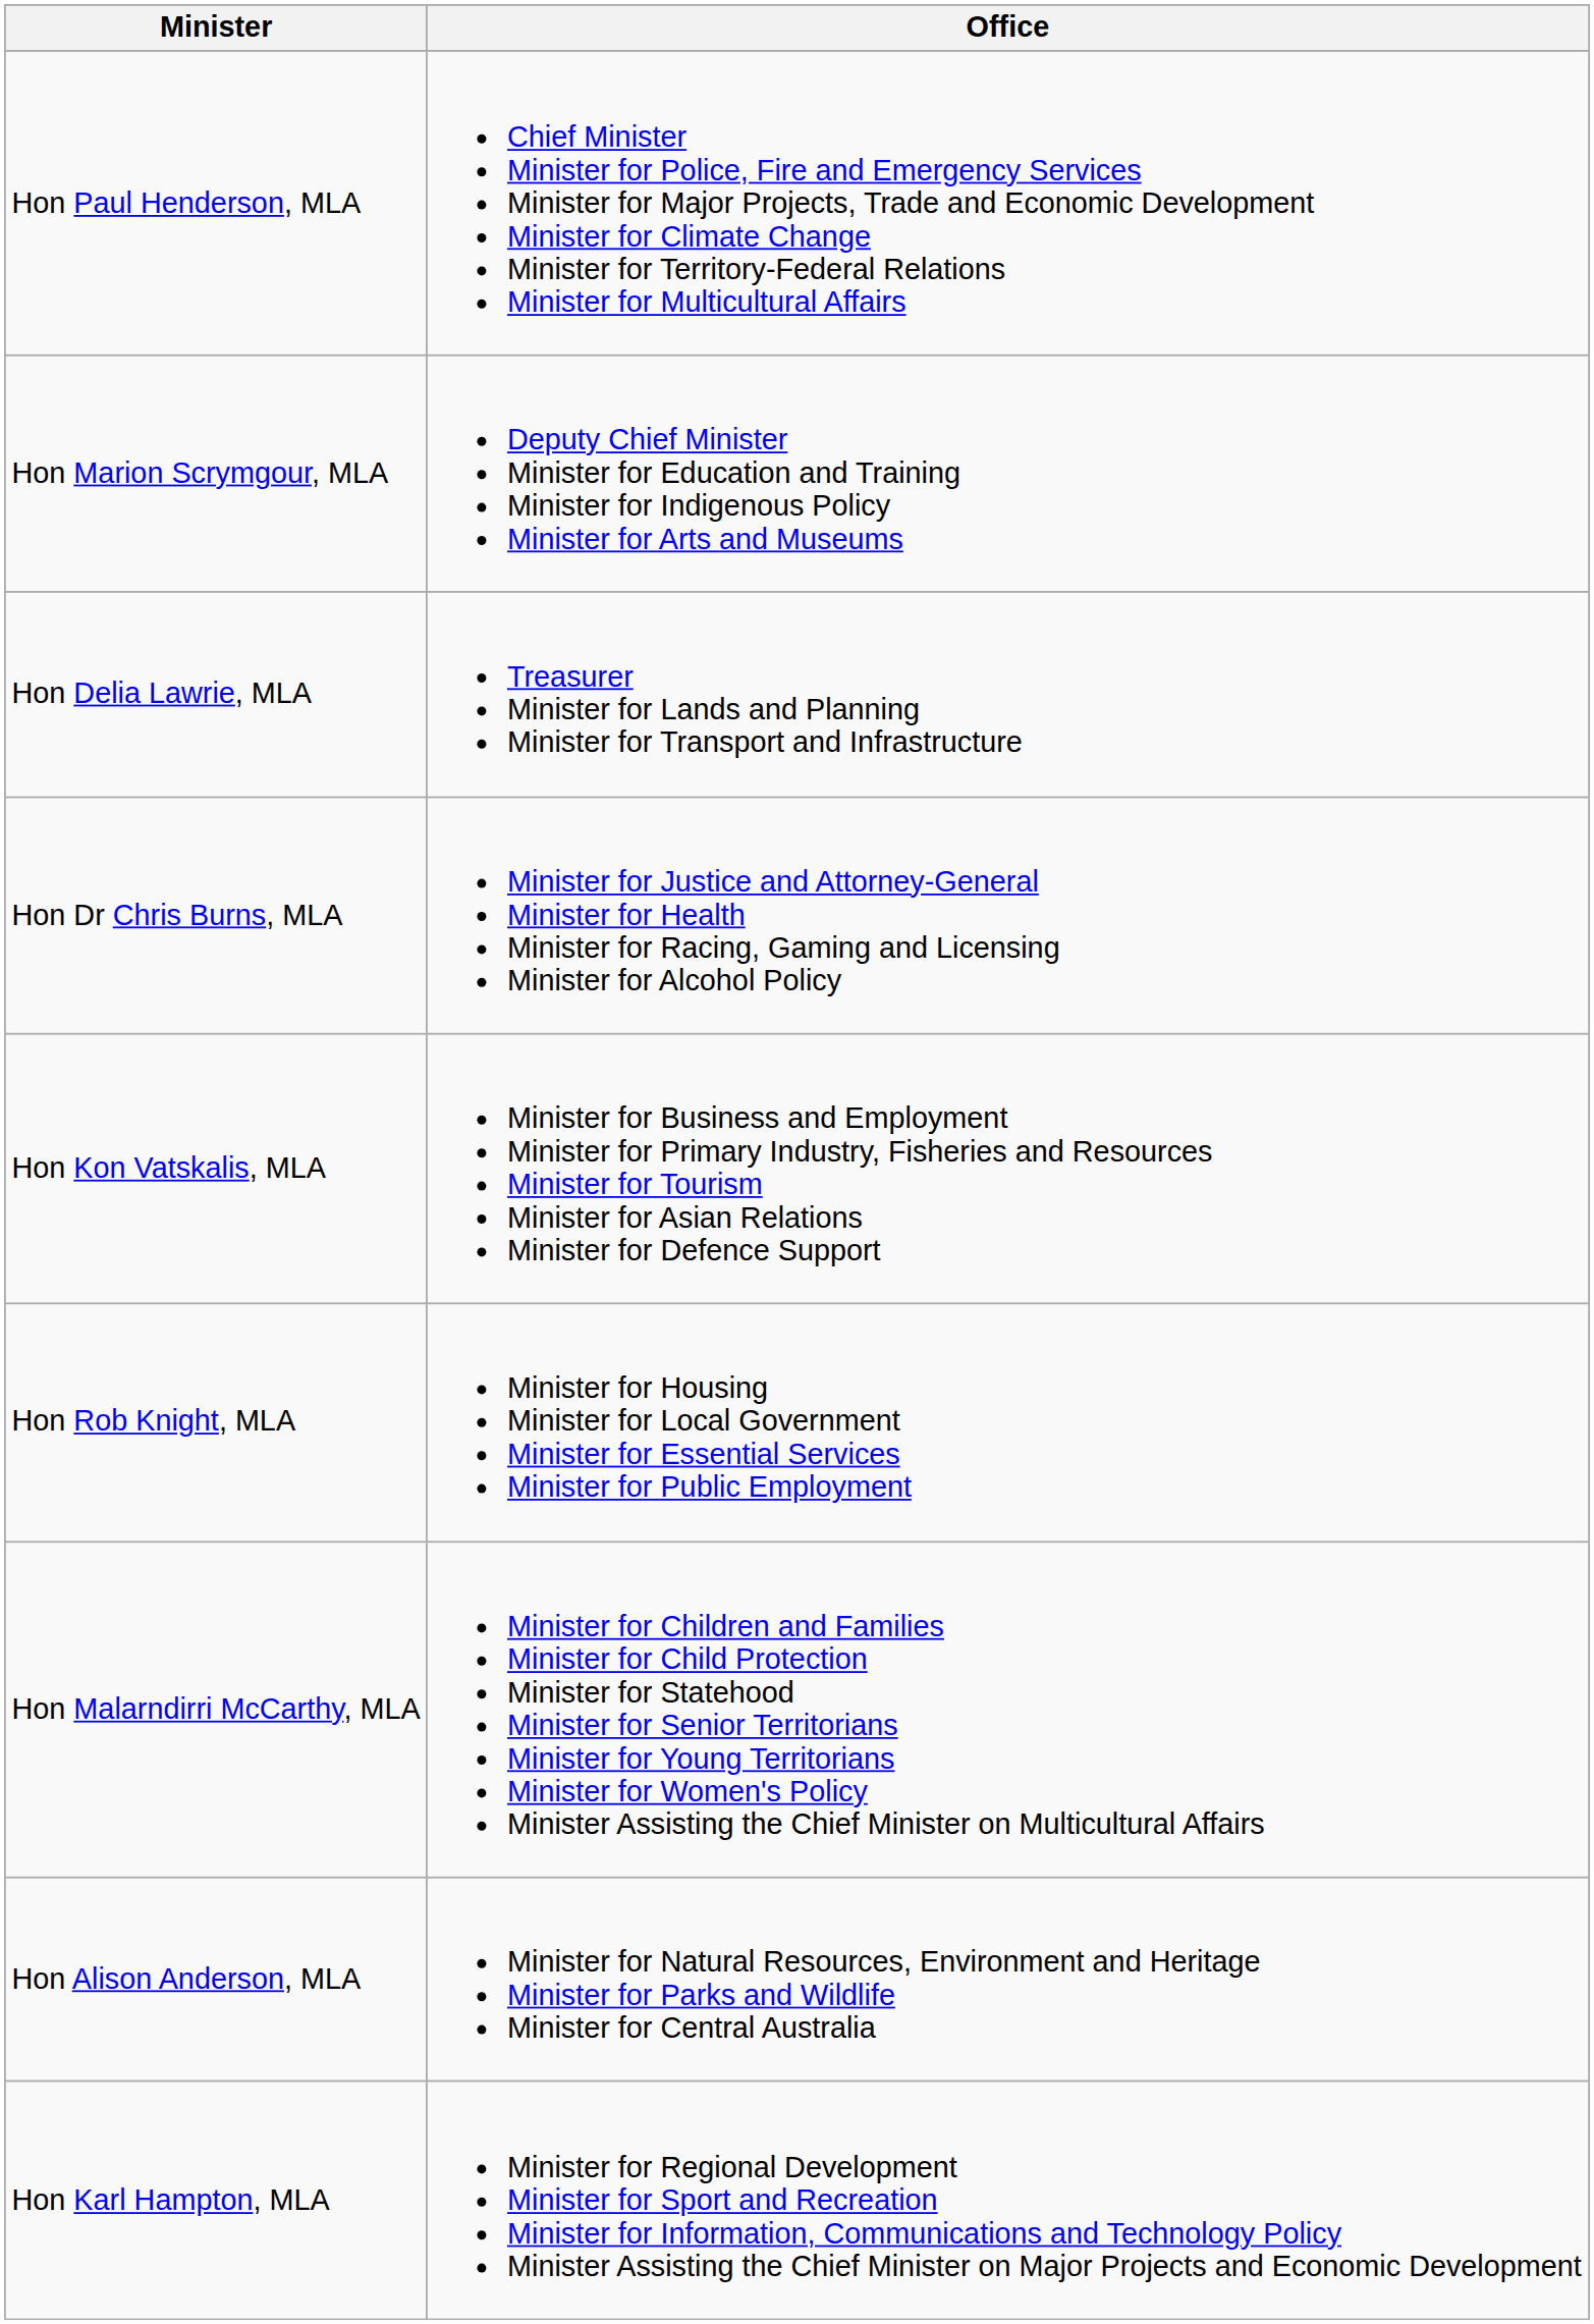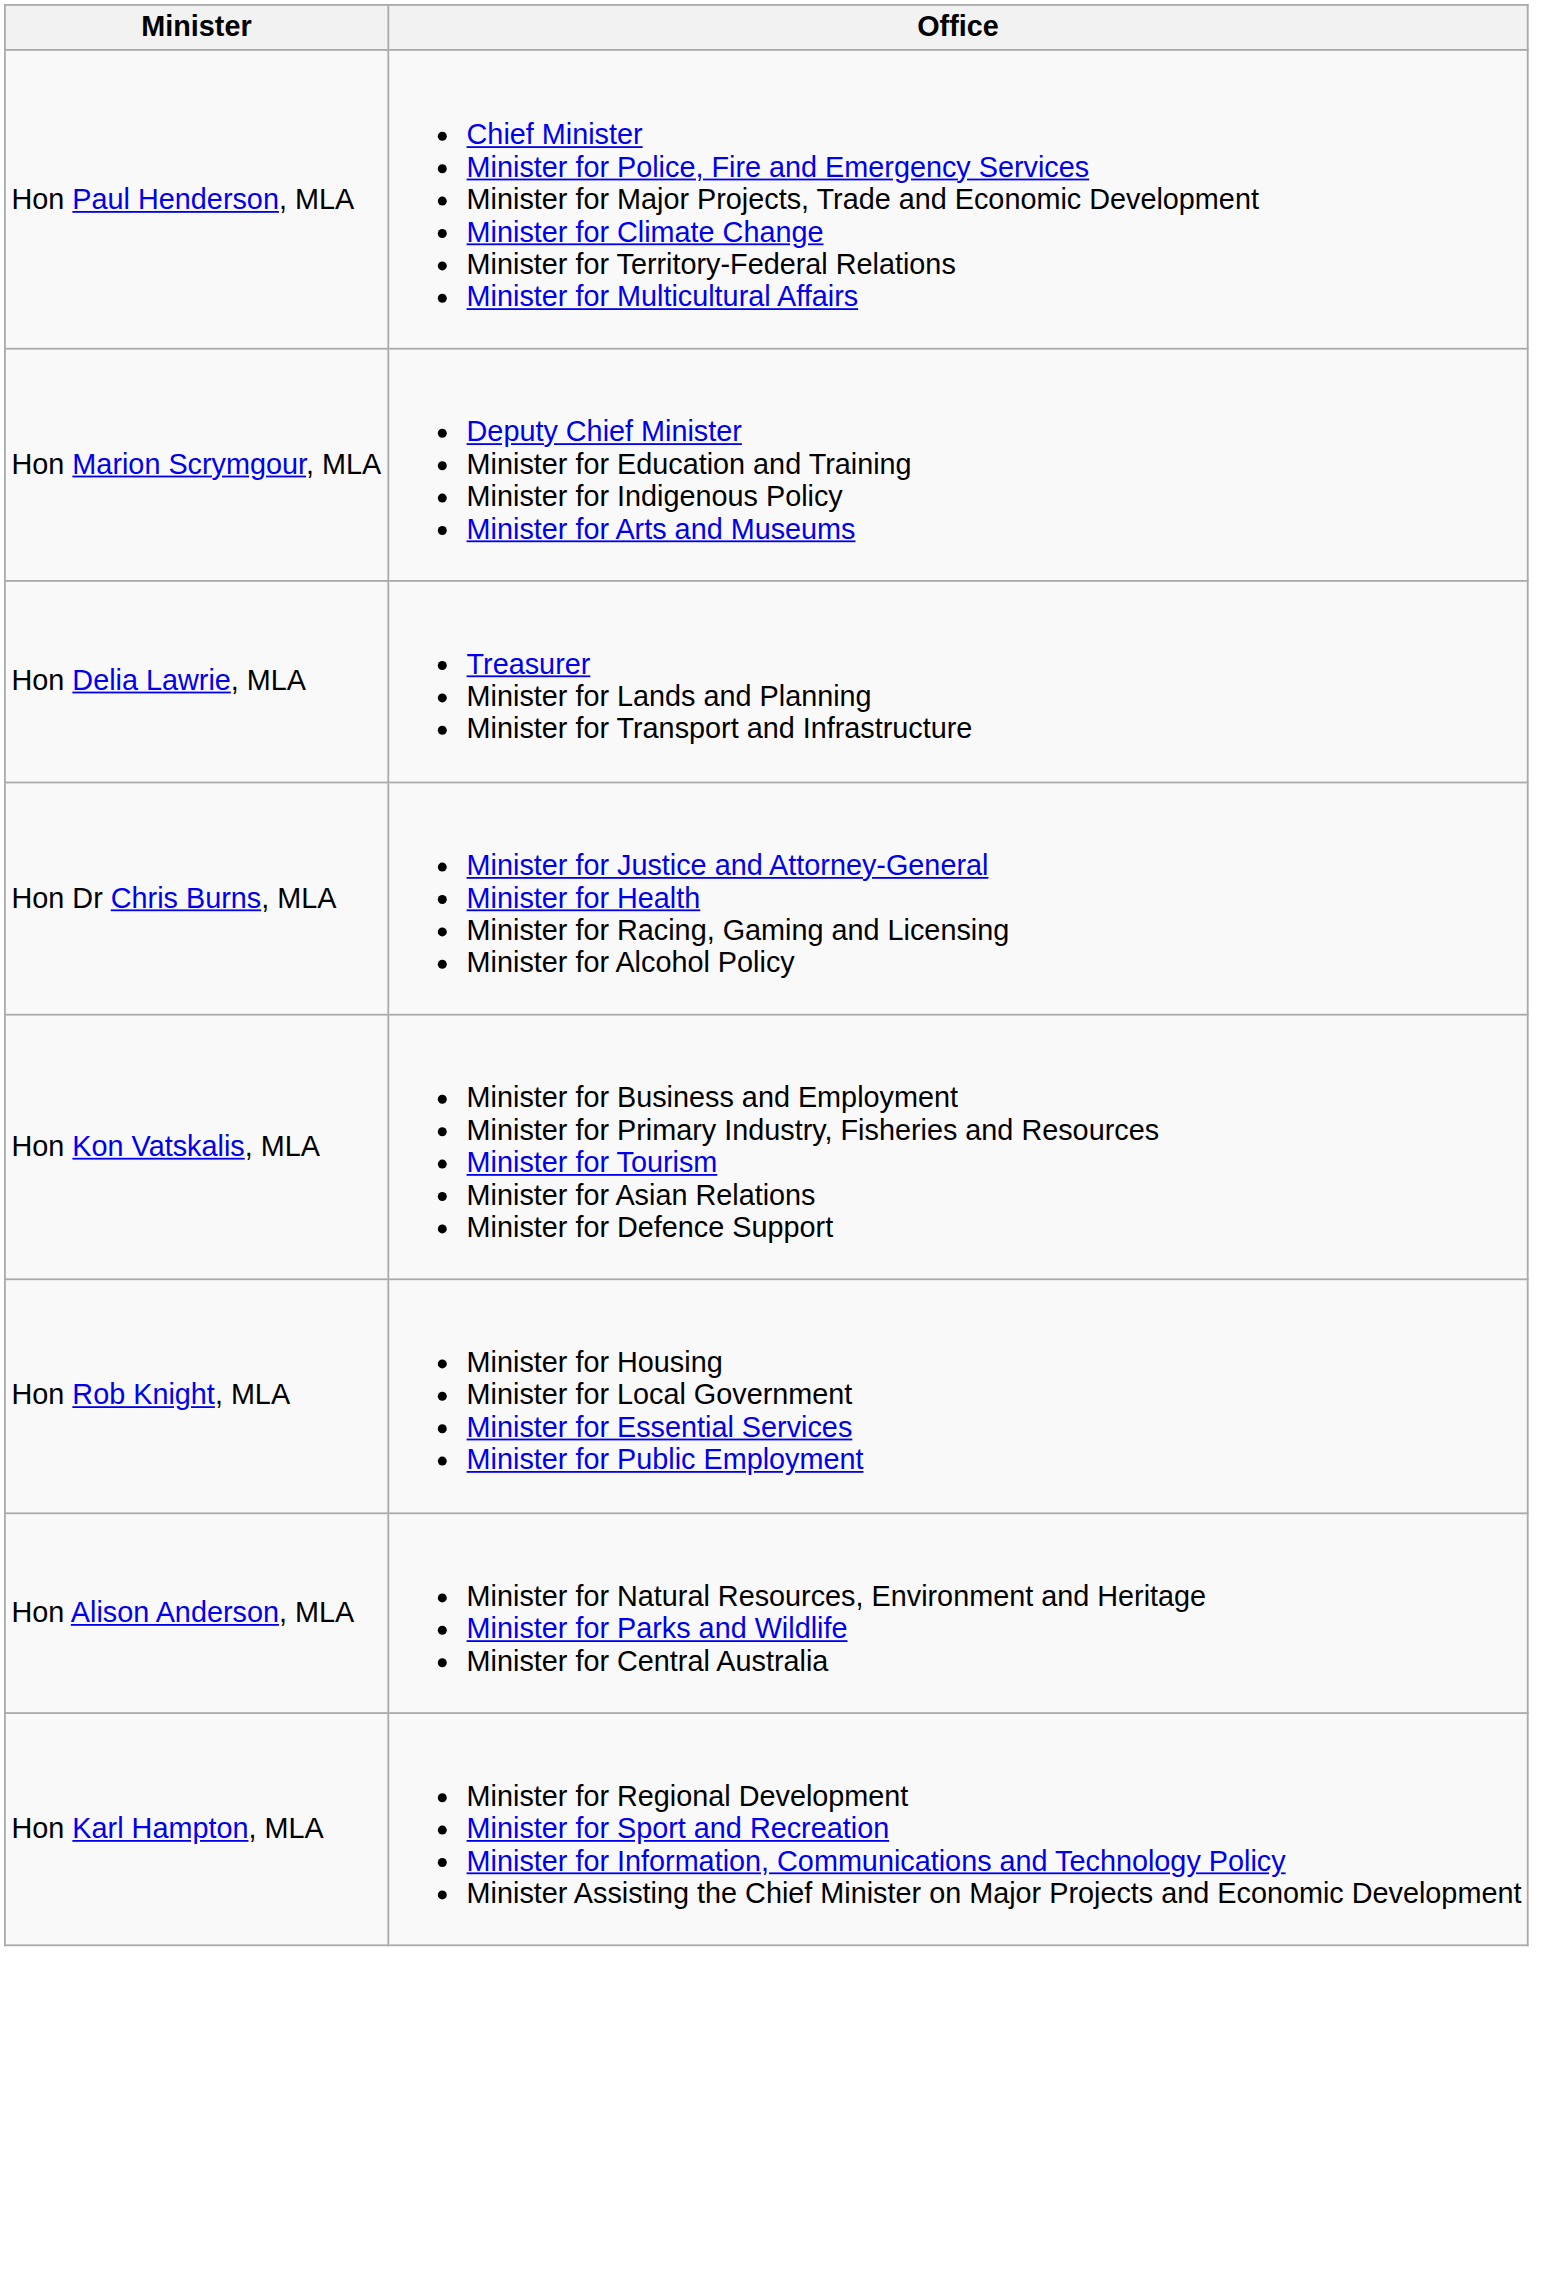 <table class="wikitable">
 <tr>
 <th>Minister</th>
 <th>Office</th>
 </tr>
 <tr>
 <td>Hon <a href='#'>Paul Henderson</a>, MLA</td>
 <td><br><ul><li><a href='#'>Chief Minister</a></li><li><a href='#'>Minister for Police, Fire and Emergency Services</a></li><li>Minister for Major Projects, Trade and Economic Development</li><li><a href='#'>Minister for Climate Change</a></li><li>Minister for Territory-Federal Relations</li><li><a href='#'>Minister for Multicultural Affairs</a></li></ul></td>
 </tr>
 <tr>
 <td>Hon <a href='#'>Marion Scrymgour</a>, MLA</td>
 <td><br><ul><li><a href='#'>Deputy Chief Minister</a></li><li>Minister for Education and Training</li><li>Minister for Indigenous Policy</li><li><a href='#'>Minister for Arts and Museums</a></li></ul></td>
 </tr>
 <tr>
 <td>Hon <a href='#'>Delia Lawrie</a>, MLA</td>
 <td><br><ul><li><a href='#'>Treasurer</a></li><li>Minister for Lands and Planning</li><li>Minister for Transport and Infrastructure</li></ul></td>
 </tr>
 <tr>
 <td>Hon Dr <a href='#'>Chris Burns</a>, MLA</td>
 <td><br><ul><li><a href='#'>Minister for Justice and Attorney-General</a></li><li><a href='#'>Minister for Health</a></li><li>Minister for Racing, Gaming and Licensing</li><li>Minister for Alcohol Policy</li></ul></td>
 </tr>
 <tr>
 <td>Hon <a href='#'>Kon Vatskalis</a>, MLA</td>
 <td><br><ul><li>Minister for Business and Employment</li><li>Minister for Primary Industry, Fisheries and Resources</li><li><a href='#'>Minister for Tourism</a></li><li>Minister for Asian Relations</li><li>Minister for Defence Support</li></ul></td>
 </tr>
 <tr>
 <td>Hon <a href='#'>Rob Knight</a>, MLA</td>
 <td><br><ul><li>Minister for Housing</li><li>Minister for Local Government</li><li><a href='#'>Minister for Essential Services</a></li><li><a href='#'>Minister for Public Employment</a></li></ul></td>
 </tr>
 <tr>
-<td>Hon <a href='#'>Malarndirri McCarthy</a>, MLA</td>
-<td><br><ul><li><a href='#'>Minister for Children and Families</a></li><li><a href='#'>Minister for Child Protection</a></li><li>Minister for Statehood</li><li><a href='#'>Minister for Senior Territorians</a></li><li><a href='#'>Minister for Young Territorians</a></li><li><a href='#'>Minister for Women's Policy</a></li><li>Minister Assisting the Chief Minister on Multicultural Affairs</li></ul></td>
-</tr>
-<tr>
 <td>Hon <a href='#'>Alison Anderson</a>, MLA</td>
 <td><br><ul><li>Minister for Natural Resources, Environment and Heritage</li><li><a href='#'>Minister for Parks and Wildlife</a></li><li>Minister for Central Australia</li></ul></td>
 </tr>
 <tr>
 <td>Hon <a href='#'>Karl Hampton</a>, MLA</td>
 <td><br><ul><li>Minister for Regional Development</li><li><a href='#'>Minister for Sport and Recreation</a></li><li><a href='#'>Minister for Information, Communications and Technology Policy</a></li><li>Minister Assisting the Chief Minister on Major Projects and Economic Development</li></ul></td>
 </tr>
 </table>
